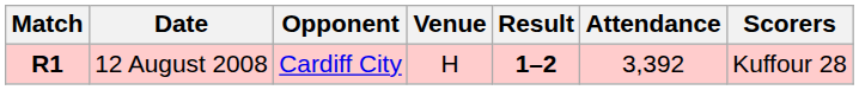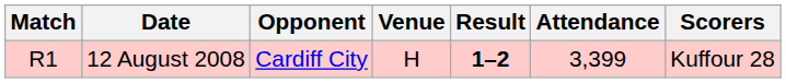 <table class="wikitable" style="font-size:100%; text-align:center">
 <tr>
 <th>Match</th>
 <th>Date</th>
 <th>Opponent</th>
 <th>Venue</th>
 <th>Result</th>
 <th>Attendance</th>
 <th>Scorers</th>
 </tr>
 <tr style="background: #FFCCCC;">
-<td><strong>R1</strong></td>
+<td>R1</td>
 <td>12 August 2008</td>
 <td><a href='#'>Cardiff City</a></td>
 <td>H</td>
 <td><strong>1–2</strong></td>
-<td>3,392</td>
+<td>3,399</td>
 <td>Kuffour 28</td>
 </tr>
 </table>
